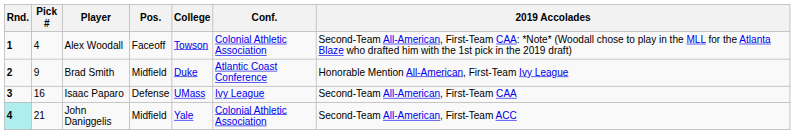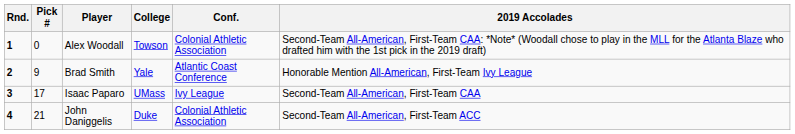 <table class="wikitable" text-align:center;>
 <tr>
 <th>Rnd.</th>
 <th>Pick #</th>
 <th>Player</th>
-<th>Pos.</th>
 <th>College</th>
 <th>Conf.</th>
 <th>2019 Accolades</th>
 </tr>
 <tr>
 <td><strong>1</strong></td>
-<td>4</td>
+<td>0</td>
 <td>Alex Woodall</td>
-<td>Faceoff</td>
 <td><a href='#'>Towson</a></td>
 <td><a href='#'>Colonial Athletic Association</a></td>
 <td>Second-Team <a href='#'>All-American</a>, First-Team <a href='#'>CAA</a>: *Note* (Woodall chose to play in the <a href='#'>MLL</a> for the <a href='#'>Atlanta Blaze</a> who drafted him with the 1st pick in the 2019 draft)</td>
 </tr>
 <tr>
 <td><strong>2</strong></td>
 <td>9</td>
 <td>Brad Smith</td>
-<td>Midfield</td>
-<td><a href='#'>Duke</a></td>
+<td><a href='#'>Yale</a></td>
 <td><a href='#'>Atlantic Coast Conference</a></td>
 <td>Honorable Mention <a href='#'>All-American</a>, First-Team <a href='#'>Ivy League</a></td>
 </tr>
 <tr>
 <td><strong>3</strong></td>
-<td>16</td>
+<td>17</td>
 <td>Isaac Paparo</td>
-<td>Defense</td>
 <td><a href='#'>UMass</a></td>
 <td><a href='#'>Ivy League</a></td>
 <td>Second-Team <a href='#'>All-American</a>, First-Team <a href='#'>CAA</a></td>
 </tr>
 <tr>
-<td style="background: paleturquoise;"><strong>4</strong></td>
+<td><strong>4</strong></td>
 <td>21</td>
 <td>John Daniggelis</td>
-<td>Midfield</td>
-<td><a href='#'>Yale</a></td>
+<td><a href='#'>Duke</a></td>
 <td><a href='#'>Colonial Athletic Association</a></td>
 <td>Second-Team <a href='#'>All-American</a>, First-Team <a href='#'>ACC</a></td>
 </tr>
 </table>
